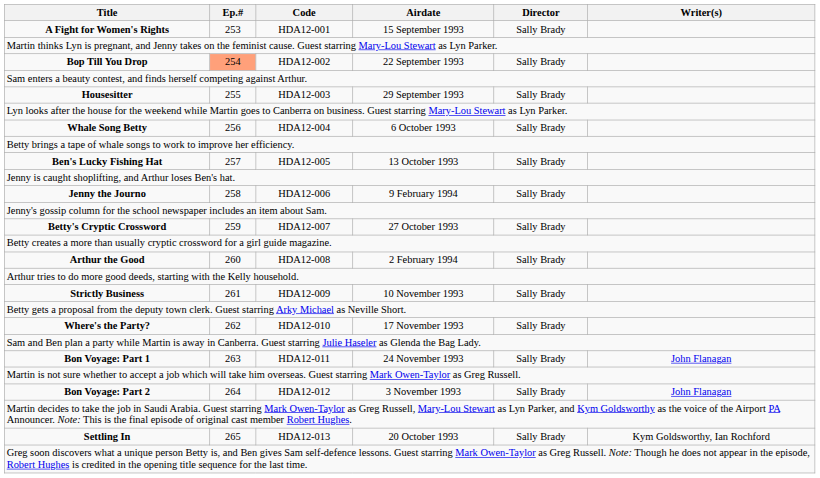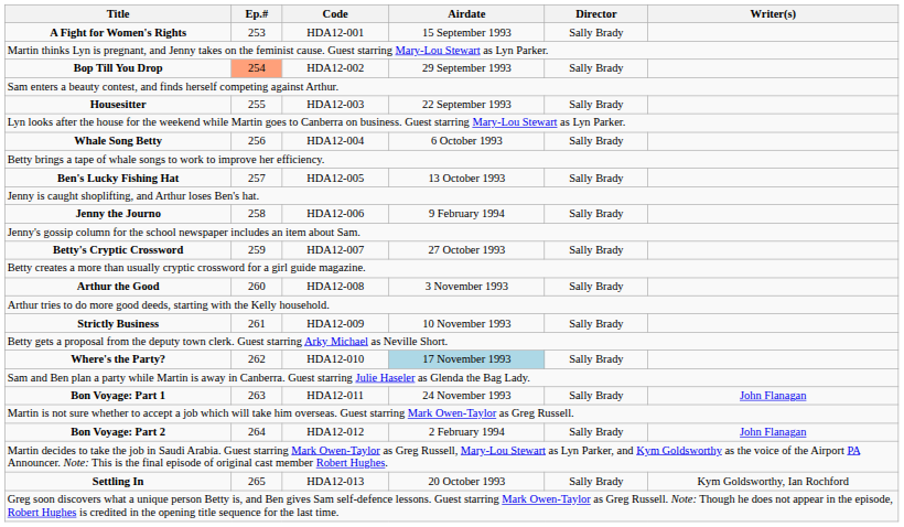 <table class="wikitable">
 <tr>
 <th>Title</th>
 <th>Ep.#</th>
 <th>Code</th>
 <th>Airdate</th>
 <th>Director</th>
 <th>Writer(s)</th>
 </tr>
 <tr align="center" |>
 <td><strong>A Fight for Women's Rights</strong></td>
 <td>253</td>
 <td>HDA12-001</td>
 <td>15 September 1993</td>
 <td>Sally Brady</td>
 <td></td>
 </tr>
 <tr>
 <td colspan="6">Martin thinks Lyn is pregnant, and Jenny takes on the feminist cause. Guest starring <a href='#'>Mary-Lou Stewart</a> as Lyn Parker.</td>
 </tr>
 <tr align="center">
 <td><strong>Bop Till You Drop</strong></td>
 <td style="background: lightsalmon;">254</td>
 <td>HDA12-002</td>
-<td>22 September 1993</td>
+<td>29 September 1993</td>
 <td>Sally Brady</td>
 <td></td>
 </tr>
 <tr>
 <td colspan="6">Sam enters a beauty contest, and finds herself competing against Arthur.</td>
 </tr>
 <tr align="center" |>
 <td><strong>Housesitter</strong></td>
 <td>255</td>
 <td>HDA12-003</td>
-<td>29 September 1993</td>
+<td>22 September 1993</td>
 <td>Sally Brady</td>
 <td></td>
 </tr>
 <tr>
 <td colspan="6">Lyn looks after the house for the weekend while Martin goes to Canberra on business. Guest starring <a href='#'>Mary-Lou Stewart</a> as Lyn Parker.</td>
 </tr>
 <tr align="center">
 <td><strong>Whale Song Betty</strong></td>
 <td>256</td>
 <td>HDA12-004</td>
 <td>6 October 1993</td>
 <td>Sally Brady</td>
 <td></td>
 </tr>
 <tr>
 <td colspan="6">Betty brings a tape of whale songs to work to improve her efficiency.</td>
 </tr>
 <tr align="center" |>
 <td><strong>Ben's Lucky Fishing Hat</strong></td>
 <td>257</td>
 <td>HDA12-005</td>
 <td>13 October 1993</td>
 <td>Sally Brady</td>
 <td></td>
 </tr>
 <tr>
 <td colspan="6">Jenny is caught shoplifting, and Arthur loses Ben's hat.</td>
 </tr>
 <tr align="center">
 <td><strong>Jenny the Journo</strong></td>
 <td>258</td>
 <td>HDA12-006</td>
 <td>9 February 1994</td>
 <td>Sally Brady</td>
 <td></td>
 </tr>
 <tr>
 <td colspan="6">Jenny's gossip column for the school newspaper includes an item about Sam.</td>
 </tr>
 <tr align="center" |>
 <td><strong>Betty's Cryptic Crossword</strong></td>
 <td>259</td>
 <td>HDA12-007</td>
 <td>27 October 1993</td>
 <td>Sally Brady</td>
 <td></td>
 </tr>
 <tr>
 <td colspan="6">Betty creates a more than usually cryptic crossword for a girl guide magazine.</td>
 </tr>
 <tr align="center">
 <td><strong>Arthur the Good</strong></td>
 <td>260</td>
 <td>HDA12-008</td>
-<td>2 February 1994</td>
+<td>3 November 1993</td>
 <td>Sally Brady</td>
 <td></td>
 </tr>
 <tr>
 <td colspan="6">Arthur tries to do more good deeds, starting with the Kelly household.</td>
 </tr>
 <tr align="center" |>
 <td><strong>Strictly Business</strong></td>
 <td>261</td>
 <td>HDA12-009</td>
 <td>10 November 1993</td>
 <td>Sally Brady</td>
 <td></td>
 </tr>
 <tr>
 <td colspan="6">Betty gets a proposal from the deputy town clerk. Guest starring <a href='#'>Arky Michael</a> as Neville Short.</td>
 </tr>
 <tr align="center">
 <td><strong>Where's the Party?</strong></td>
 <td>262</td>
 <td>HDA12-010</td>
-<td>17 November 1993</td>
+<td style="background: lightblue;">17 November 1993</td>
 <td>Sally Brady</td>
 <td></td>
 </tr>
 <tr>
 <td colspan="6">Sam and Ben plan a party while Martin is away in Canberra. Guest starring <a href='#'>Julie Haseler</a> as Glenda the Bag Lady.</td>
 </tr>
 <tr align="center" |>
 <td><strong>Bon Voyage: Part 1</strong></td>
 <td>263</td>
 <td>HDA12-011</td>
 <td>24 November 1993</td>
 <td>Sally Brady</td>
 <td><a href='#'>John Flanagan</a></td>
 </tr>
 <tr>
 <td colspan="6">Martin is not sure whether to accept a job which will take him overseas. Guest starring <a href='#'>Mark Owen-Taylor</a> as Greg Russell.</td>
 </tr>
 <tr align="center">
 <td><strong>Bon Voyage: Part 2</strong></td>
 <td>264</td>
 <td>HDA12-012</td>
-<td>3 November 1993</td>
+<td>2 February 1994</td>
 <td>Sally Brady</td>
 <td><a href='#'>John Flanagan</a></td>
 </tr>
 <tr>
 <td colspan="6">Martin decides to take the job in Saudi Arabia. Guest starring <a href='#'>Mark Owen-Taylor</a> as Greg Russell, <a href='#'>Mary-Lou Stewart</a> as Lyn Parker, and <a href='#'>Kym Goldsworthy</a> as the voice of the Airport <a href='#'>PA</a> Announcer. <em>Note:</em> This is the final episode of original cast member <a href='#'>Robert Hughes</a>.</td>
 </tr>
 <tr align="center" |>
 <td><strong>Settling In</strong></td>
 <td>265</td>
 <td>HDA12-013</td>
 <td>20 October 1993</td>
 <td>Sally Brady</td>
 <td>Kym Goldsworthy, Ian Rochford</td>
 </tr>
 <tr>
 <td colspan="6">Greg soon discovers what a unique person Betty is, and Ben gives Sam self-defence lessons. Guest starring <a href='#'>Mark Owen-Taylor</a> as Greg Russell. <em>Note:</em> Though he does not appear in the episode, <a href='#'>Robert Hughes</a> is credited in the opening title sequence for the last time.</td>
 </tr>
 </table>
